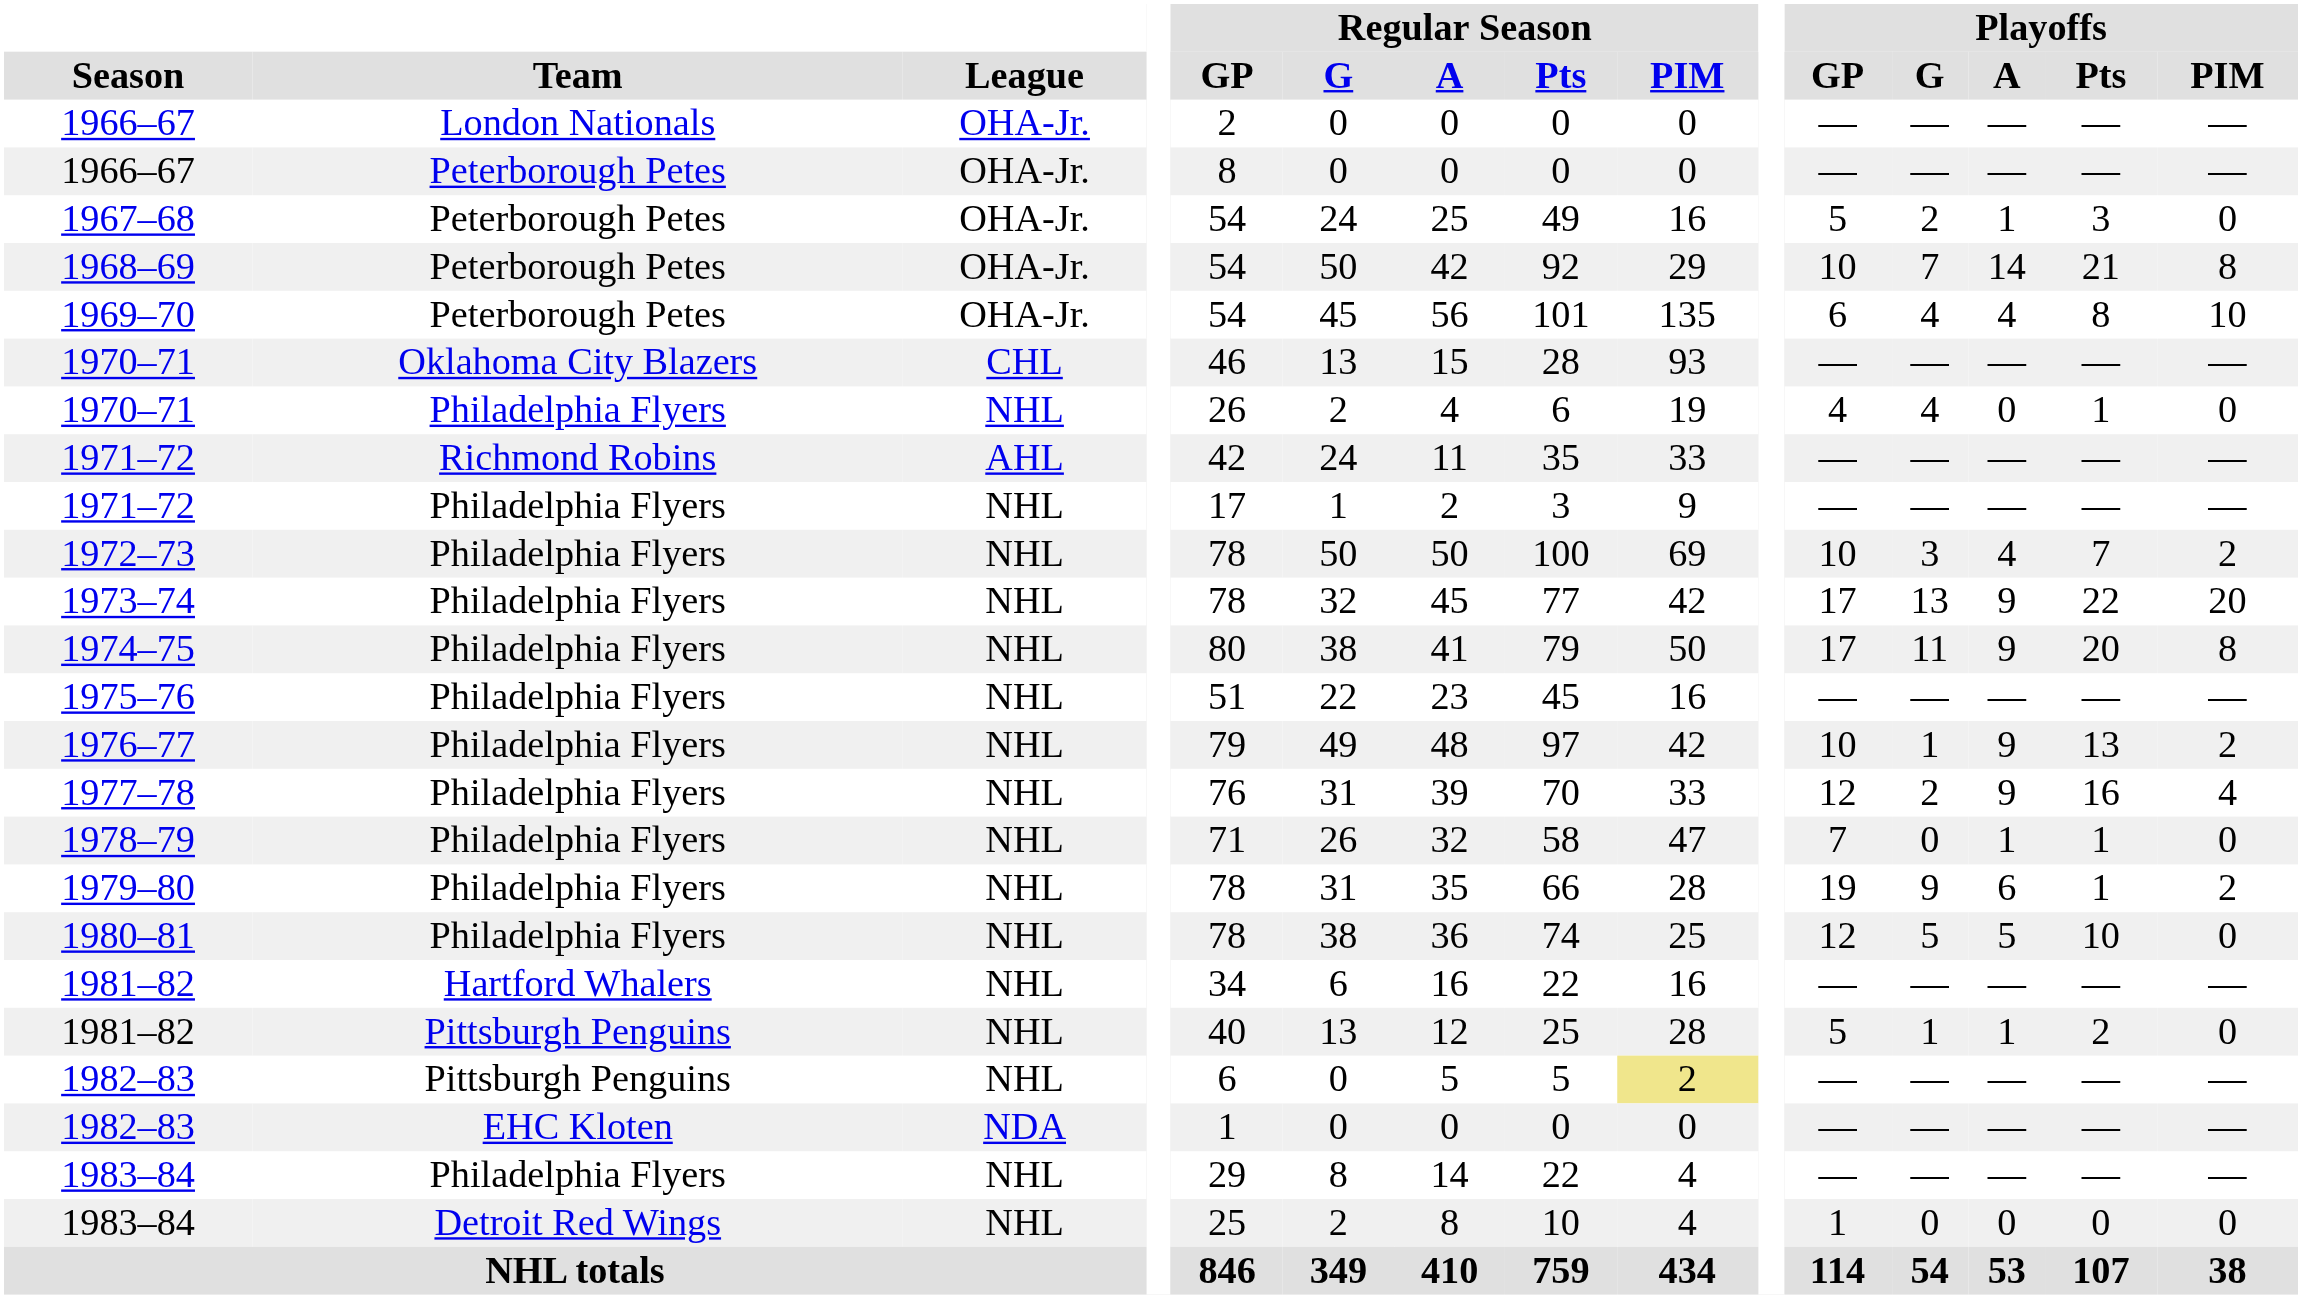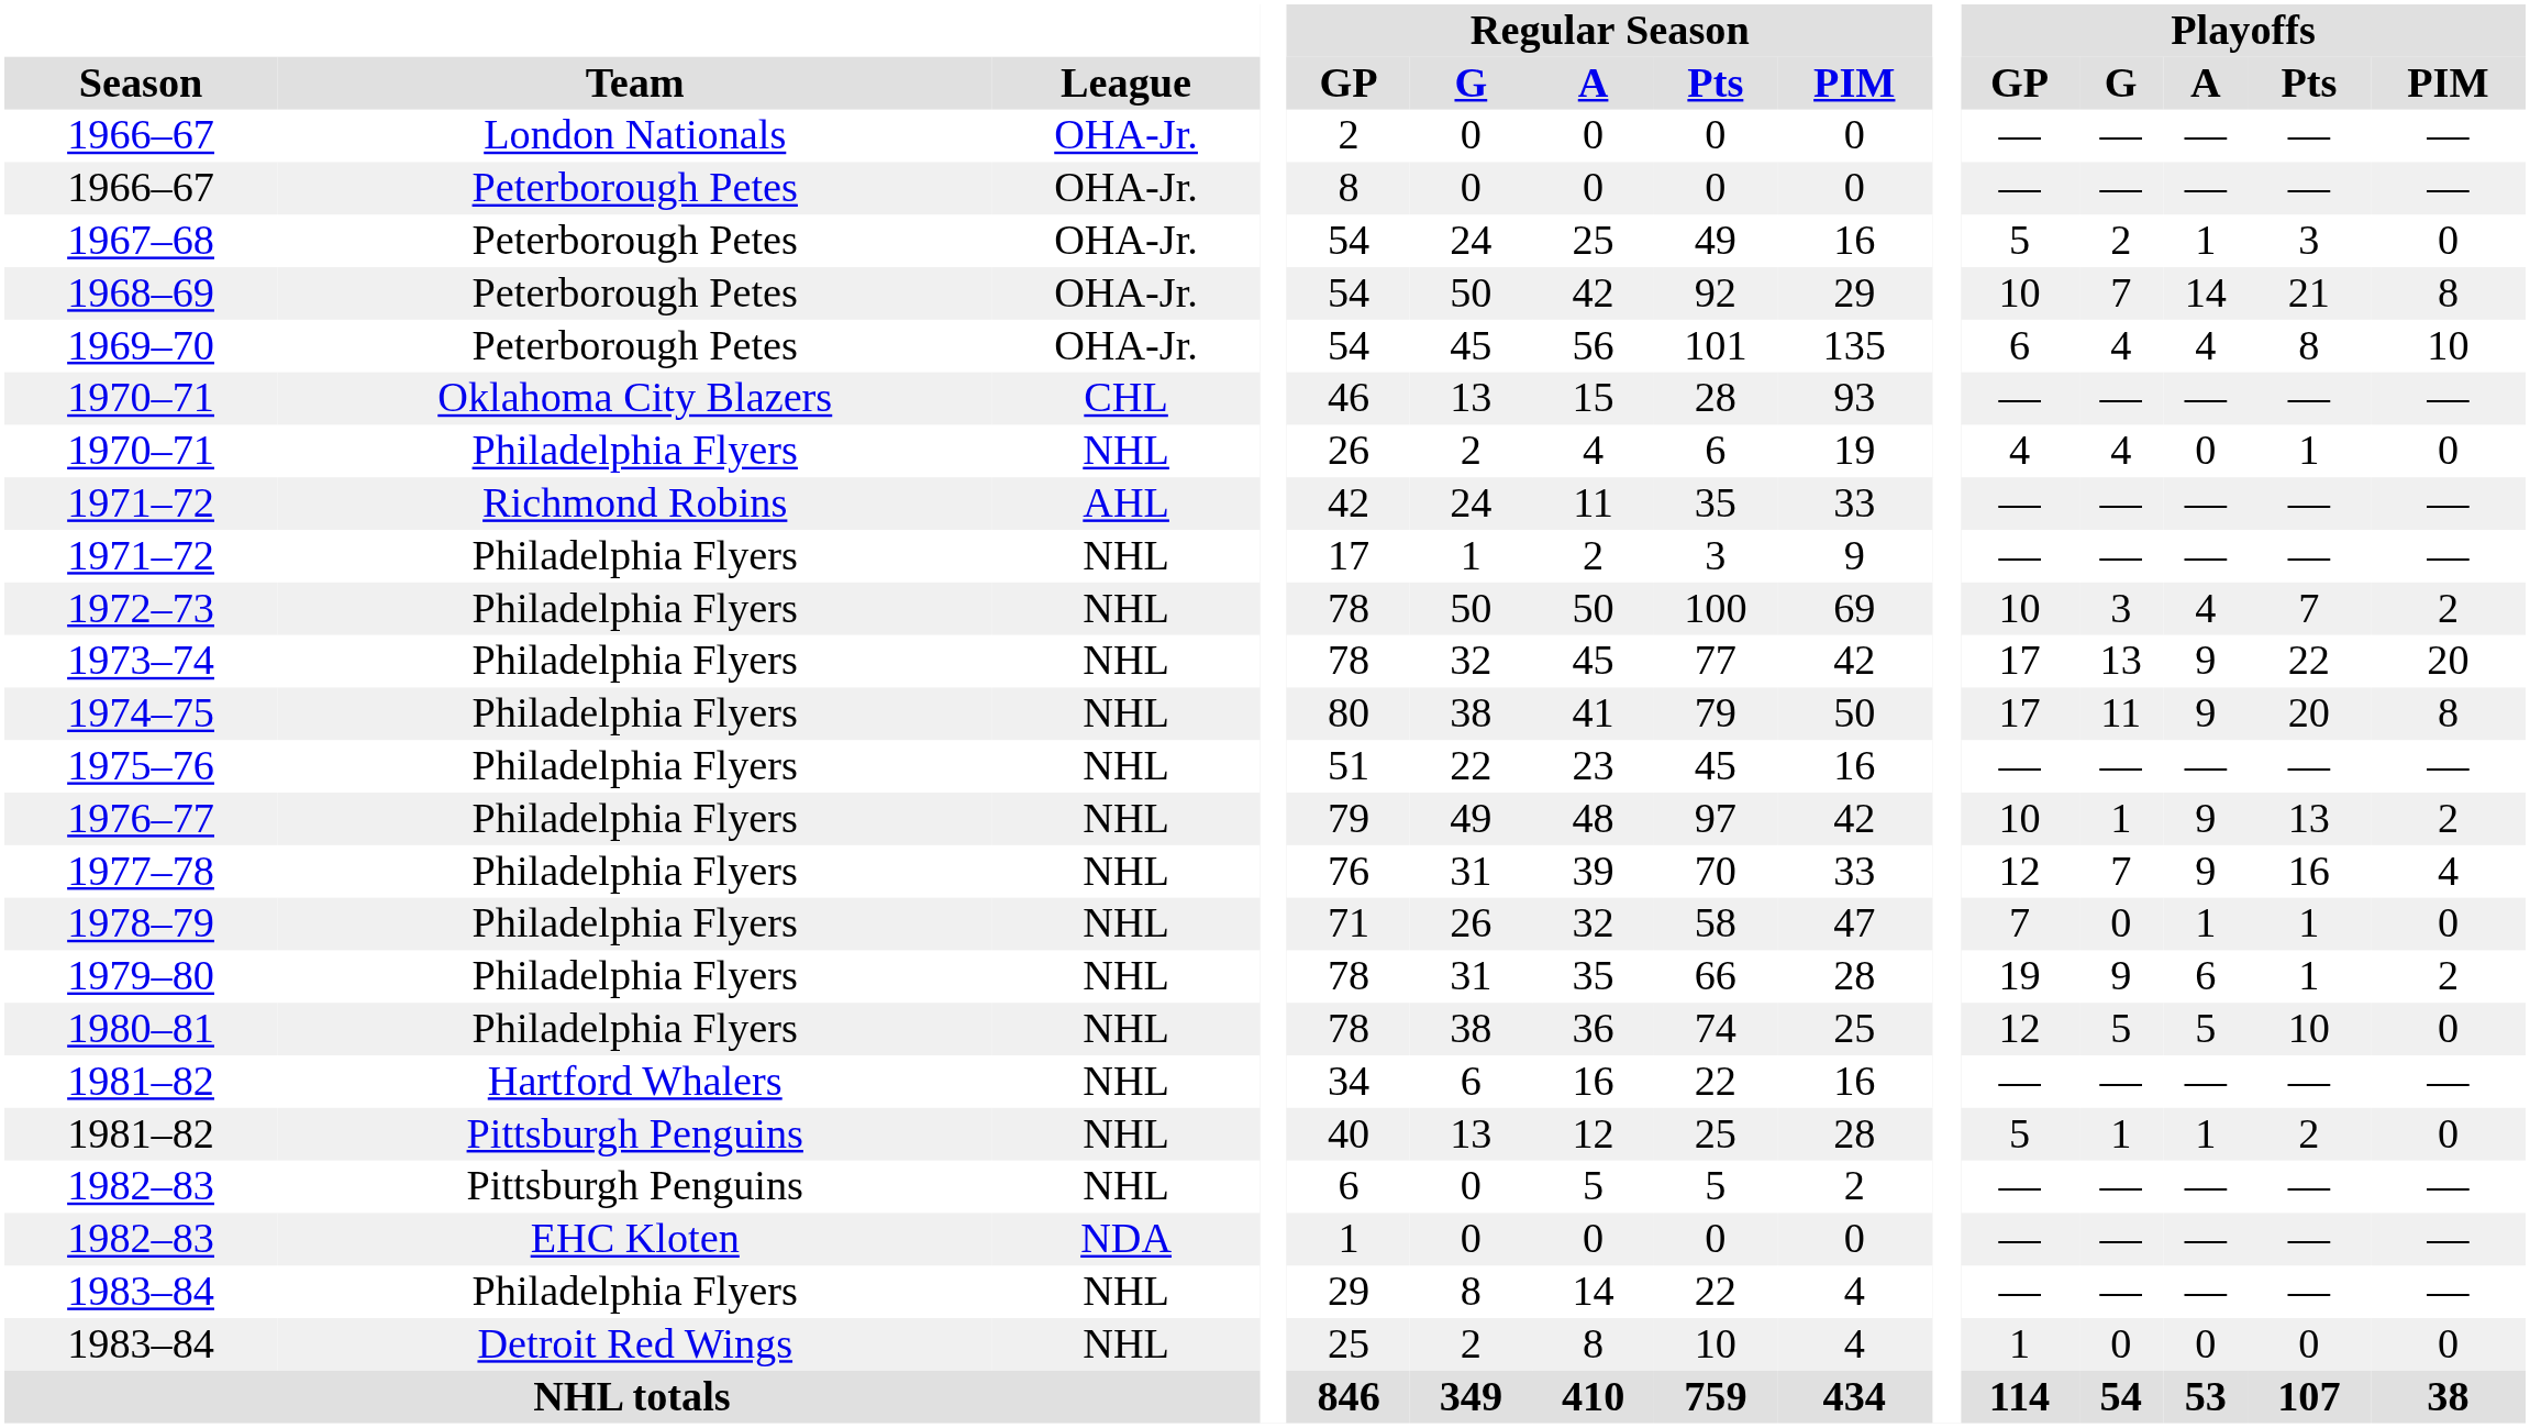 <table border="0" cellpadding="1" cellspacing="0" style="text-align:center; width:60em">
 <tr bgcolor="#e0e0e0">
 <th colspan="3"  bgcolor="#ffffff"> </th>
 <th rowspan="99" bgcolor="#ffffff"> </th>
 <th colspan="5">Regular Season</th>
 <th rowspan="99" bgcolor="#ffffff"> </th>
 <th colspan="5">Playoffs</th>
 </tr>
 <tr bgcolor="#e0e0e0">
 <th>Season</th>
 <th>Team</th>
 <th>League</th>
 <th>GP</th>
 <th><a href='#'>G</a></th>
 <th><a href='#'>A</a></th>
 <th><a href='#'>Pts</a></th>
 <th><a href='#'>PIM</a></th>
 <th>GP</th>
 <th>G</th>
 <th>A</th>
 <th>Pts</th>
 <th>PIM</th>
 </tr>
 <tr>
 <td><a href='#'>1966–67</a></td>
 <td><a href='#'>London Nationals</a></td>
 <td><a href='#'>OHA-Jr.</a></td>
 <td>2</td>
 <td>0</td>
 <td>0</td>
 <td>0</td>
 <td>0</td>
 <td>—</td>
 <td>—</td>
 <td>—</td>
 <td>—</td>
 <td>—</td>
 </tr>
 <tr bgcolor="#f0f0f0">
 <td>1966–67</td>
 <td><a href='#'>Peterborough Petes</a></td>
 <td>OHA-Jr.</td>
 <td>8</td>
 <td>0</td>
 <td>0</td>
 <td>0</td>
 <td>0</td>
 <td>—</td>
 <td>—</td>
 <td>—</td>
 <td>—</td>
 <td>—</td>
 </tr>
 <tr>
 <td><a href='#'>1967–68</a></td>
 <td>Peterborough Petes</td>
 <td>OHA-Jr.</td>
 <td>54</td>
 <td>24</td>
 <td>25</td>
 <td>49</td>
 <td>16</td>
 <td>5</td>
 <td>2</td>
 <td>1</td>
 <td>3</td>
 <td>0</td>
 </tr>
 <tr bgcolor="#f0f0f0">
 <td><a href='#'>1968–69</a></td>
 <td>Peterborough Petes</td>
 <td>OHA-Jr.</td>
 <td>54</td>
 <td>50</td>
 <td>42</td>
 <td>92</td>
 <td>29</td>
 <td>10</td>
 <td>7</td>
 <td>14</td>
 <td>21</td>
 <td>8</td>
 </tr>
 <tr>
 <td><a href='#'>1969–70</a></td>
 <td>Peterborough Petes</td>
 <td>OHA-Jr.</td>
 <td>54</td>
 <td>45</td>
 <td>56</td>
 <td>101</td>
 <td>135</td>
 <td>6</td>
 <td>4</td>
 <td>4</td>
 <td>8</td>
 <td>10</td>
 </tr>
 <tr bgcolor="#f0f0f0">
 <td><a href='#'>1970–71</a></td>
 <td><a href='#'>Oklahoma City Blazers</a></td>
 <td><a href='#'>CHL</a></td>
 <td>46</td>
 <td>13</td>
 <td>15</td>
 <td>28</td>
 <td>93</td>
 <td>—</td>
 <td>—</td>
 <td>—</td>
 <td>—</td>
 <td>—</td>
 </tr>
 <tr>
 <td><a href='#'>1970–71</a></td>
 <td><a href='#'>Philadelphia Flyers</a></td>
 <td><a href='#'>NHL</a></td>
 <td>26</td>
 <td>2</td>
 <td>4</td>
 <td>6</td>
 <td>19</td>
 <td>4</td>
 <td>4</td>
 <td>0</td>
 <td>1</td>
 <td>0</td>
 </tr>
 <tr bgcolor="#f0f0f0">
 <td><a href='#'>1971–72</a></td>
 <td><a href='#'>Richmond Robins</a></td>
 <td><a href='#'>AHL</a></td>
 <td>42</td>
 <td>24</td>
 <td>11</td>
 <td>35</td>
 <td>33</td>
 <td>—</td>
 <td>—</td>
 <td>—</td>
 <td>—</td>
 <td>—</td>
 </tr>
 <tr>
 <td><a href='#'>1971–72</a></td>
 <td>Philadelphia Flyers</td>
 <td>NHL</td>
 <td>17</td>
 <td>1</td>
 <td>2</td>
 <td>3</td>
 <td>9</td>
 <td>—</td>
 <td>—</td>
 <td>—</td>
 <td>—</td>
 <td>—</td>
 </tr>
 <tr bgcolor="#f0f0f0">
 <td><a href='#'>1972–73</a></td>
 <td>Philadelphia Flyers</td>
 <td>NHL</td>
 <td>78</td>
 <td>50</td>
 <td>50</td>
 <td>100</td>
 <td>69</td>
 <td>10</td>
 <td>3</td>
 <td>4</td>
 <td>7</td>
 <td>2</td>
 </tr>
 <tr>
 <td><a href='#'>1973–74</a></td>
 <td>Philadelphia Flyers</td>
 <td>NHL</td>
 <td>78</td>
 <td>32</td>
 <td>45</td>
 <td>77</td>
 <td>42</td>
 <td>17</td>
 <td>13</td>
 <td>9</td>
 <td>22</td>
 <td>20</td>
 </tr>
 <tr bgcolor="#f0f0f0">
 <td><a href='#'>1974–75</a></td>
 <td>Philadelphia Flyers</td>
 <td>NHL</td>
 <td>80</td>
 <td>38</td>
 <td>41</td>
 <td>79</td>
 <td>50</td>
 <td>17</td>
 <td>11</td>
 <td>9</td>
 <td>20</td>
 <td>8</td>
 </tr>
 <tr>
 <td><a href='#'>1975–76</a></td>
 <td>Philadelphia Flyers</td>
 <td>NHL</td>
 <td>51</td>
 <td>22</td>
 <td>23</td>
 <td>45</td>
 <td>16</td>
 <td>—</td>
 <td>—</td>
 <td>—</td>
 <td>—</td>
 <td>—</td>
 </tr>
 <tr bgcolor="#f0f0f0">
 <td><a href='#'>1976–77</a></td>
 <td>Philadelphia Flyers</td>
 <td>NHL</td>
 <td>79</td>
 <td>49</td>
 <td>48</td>
 <td>97</td>
 <td>42</td>
 <td>10</td>
 <td>1</td>
 <td>9</td>
 <td>13</td>
 <td>2</td>
 </tr>
 <tr>
 <td><a href='#'>1977–78</a></td>
 <td>Philadelphia Flyers</td>
 <td>NHL</td>
 <td>76</td>
 <td>31</td>
 <td>39</td>
 <td>70</td>
 <td>33</td>
 <td>12</td>
-<td>2</td>
+<td>7</td>
 <td>9</td>
 <td>16</td>
 <td>4</td>
 </tr>
 <tr bgcolor="#f0f0f0">
 <td><a href='#'>1978–79</a></td>
 <td>Philadelphia Flyers</td>
 <td>NHL</td>
 <td>71</td>
 <td>26</td>
 <td>32</td>
 <td>58</td>
 <td>47</td>
 <td>7</td>
 <td>0</td>
 <td>1</td>
 <td>1</td>
 <td>0</td>
 </tr>
 <tr>
 <td><a href='#'>1979–80</a></td>
 <td>Philadelphia Flyers</td>
 <td>NHL</td>
 <td>78</td>
 <td>31</td>
 <td>35</td>
 <td>66</td>
 <td>28</td>
 <td>19</td>
 <td>9</td>
 <td>6</td>
 <td>1</td>
 <td>2</td>
 </tr>
 <tr bgcolor="#f0f0f0">
 <td><a href='#'>1980–81</a></td>
 <td>Philadelphia Flyers</td>
 <td>NHL</td>
 <td>78</td>
 <td>38</td>
 <td>36</td>
 <td>74</td>
 <td>25</td>
 <td>12</td>
 <td>5</td>
 <td>5</td>
 <td>10</td>
 <td>0</td>
 </tr>
 <tr>
 <td><a href='#'>1981–82</a></td>
 <td><a href='#'>Hartford Whalers</a></td>
 <td>NHL</td>
 <td>34</td>
 <td>6</td>
 <td>16</td>
 <td>22</td>
 <td>16</td>
 <td>—</td>
 <td>—</td>
 <td>—</td>
 <td>—</td>
 <td>—</td>
 </tr>
 <tr bgcolor="#f0f0f0">
 <td>1981–82</td>
 <td><a href='#'>Pittsburgh Penguins</a></td>
 <td>NHL</td>
 <td>40</td>
 <td>13</td>
 <td>12</td>
 <td>25</td>
 <td>28</td>
 <td>5</td>
 <td>1</td>
 <td>1</td>
 <td>2</td>
 <td>0</td>
 </tr>
 <tr>
 <td><a href='#'>1982–83</a></td>
 <td>Pittsburgh Penguins</td>
 <td>NHL</td>
 <td>6</td>
 <td>0</td>
 <td>5</td>
 <td>5</td>
-<td style="background: khaki;">2</td>
+<td>2</td>
 <td>—</td>
 <td>—</td>
 <td>—</td>
 <td>—</td>
 <td>—</td>
 </tr>
 <tr bgcolor="#f0f0f0">
 <td><a href='#'>1982–83</a></td>
 <td><a href='#'>EHC Kloten</a></td>
 <td><a href='#'>NDA</a></td>
 <td>1</td>
 <td>0</td>
 <td>0</td>
 <td>0</td>
 <td>0</td>
 <td>—</td>
 <td>—</td>
 <td>—</td>
 <td>—</td>
 <td>—</td>
 </tr>
 <tr>
 <td><a href='#'>1983–84</a></td>
 <td>Philadelphia Flyers</td>
 <td>NHL</td>
 <td>29</td>
 <td>8</td>
 <td>14</td>
 <td>22</td>
 <td>4</td>
 <td>—</td>
 <td>—</td>
 <td>—</td>
 <td>—</td>
 <td>—</td>
 </tr>
 <tr bgcolor="#f0f0f0">
 <td>1983–84</td>
 <td><a href='#'>Detroit Red Wings</a></td>
 <td>NHL</td>
 <td>25</td>
 <td>2</td>
 <td>8</td>
 <td>10</td>
 <td>4</td>
 <td>1</td>
 <td>0</td>
 <td>0</td>
 <td>0</td>
 <td>0</td>
 </tr>
 <tr style="background:#e0e0e0;">
 <th colspan="3">NHL totals</th>
 <th>846</th>
 <th>349</th>
 <th>410</th>
 <th>759</th>
 <th>434</th>
 <th>114</th>
 <th>54</th>
 <th>53</th>
 <th>107</th>
 <th>38</th>
 </tr>
 </table>
